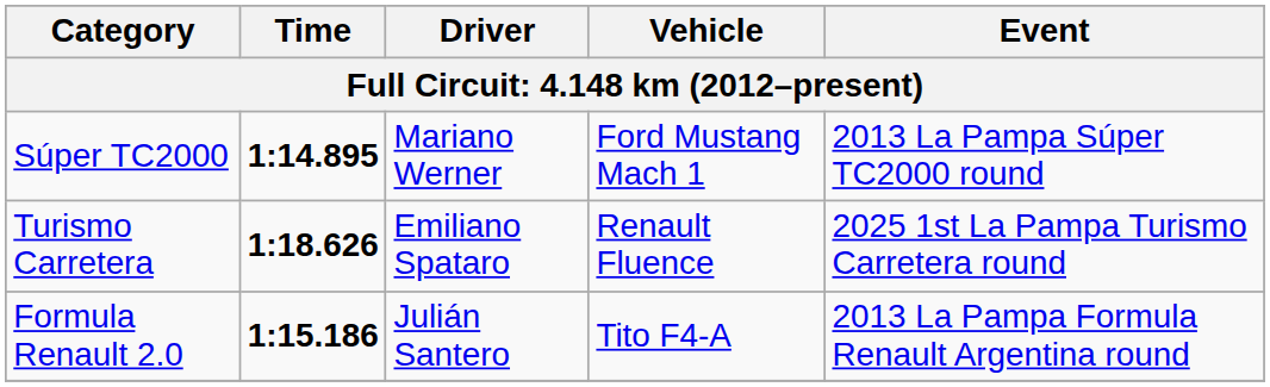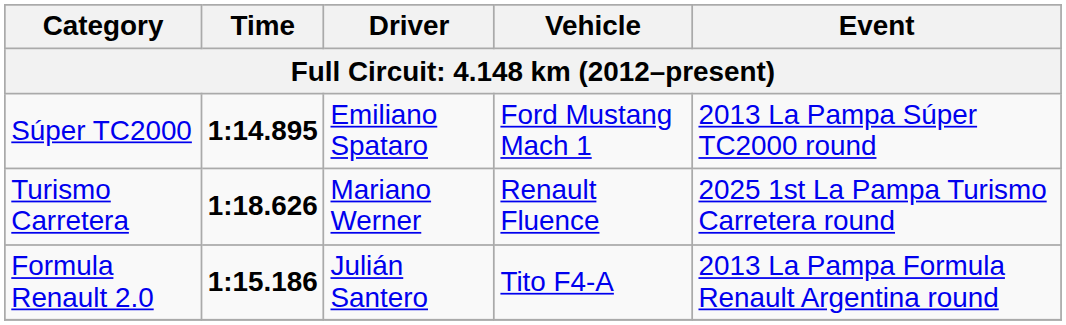 <table class="wikitable">
 <tr>
 <th>Category</th>
 <th>Time</th>
 <th>Driver</th>
 <th>Vehicle</th>
 <th>Event</th>
 </tr>
 <tr>
 <th colspan=5>Full Circuit: 4.148 km (2012–present)</th>
 </tr>
 <tr>
 <td><a href='#'>Súper TC2000</a></td>
 <td><strong>1:14.895</strong></td>
-<td><a href='#'>Mariano Werner</a></td>
+<td><a href='#'>Emiliano Spataro</a></td>
 <td><a href='#'>Ford Mustang Mach 1</a></td>
 <td><a href='#'>2013 La Pampa Súper TC2000 round</a></td>
 </tr>
 <tr>
 <td><a href='#'>Turismo Carretera</a></td>
 <td><strong>1:18.626</strong></td>
-<td><a href='#'>Emiliano Spataro</a></td>
+<td><a href='#'>Mariano Werner</a></td>
 <td><a href='#'>Renault Fluence</a></td>
 <td><a href='#'>2025 1st La Pampa Turismo Carretera round</a></td>
 </tr>
 <tr>
 <td><a href='#'>Formula Renault 2.0</a></td>
 <td><strong>1:15.186</strong></td>
 <td><a href='#'>Julián Santero</a></td>
 <td><a href='#'>Tito F4-A</a></td>
 <td><a href='#'>2013 La Pampa Formula Renault Argentina round</a></td>
 </tr>
 <tr>
 </tr>
 </table>
